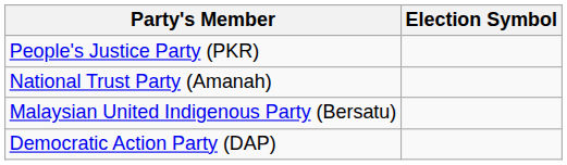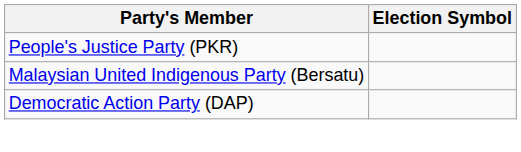 <table class="wikitable">
 <tr>
 <th>Party's Member</th>
 <th>Election Symbol</th>
 </tr>
 <tr>
 <td><a href='#'>People's Justice Party</a> (PKR)</td>
-<td></td>
-</tr>
-<tr>
-<td><a href='#'>National Trust Party</a> (Amanah)</td>
 <td></td>
 </tr>
 <tr>
 <td><a href='#'>Malaysian United Indigenous Party</a> (Bersatu)</td>
 <td></td>
 </tr>
 <tr>
 <td><a href='#'>Democratic Action Party</a> (DAP)</td>
 <td></td>
 </tr>
 </table>
